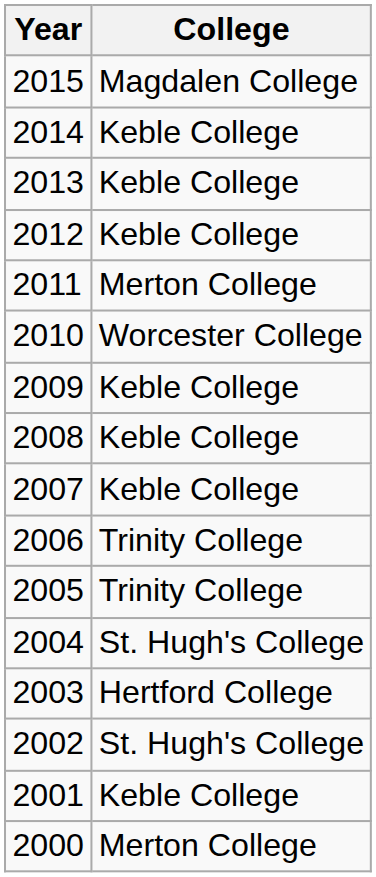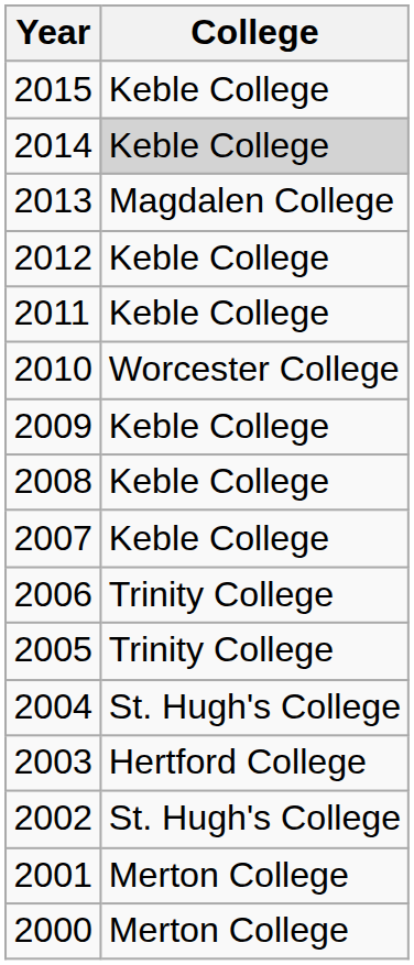 <table class="wikitable">
 <tr>
 <th>Year</th>
 <th>College</th>
 </tr>
 <tr>
 <td>2015</td>
-<td>Magdalen College</td>
+<td>Keble College</td>
 </tr>
 <tr>
 <td>2014</td>
-<td>Keble College</td>
+<td style="background: lightgrey;">Keble College</td>
 </tr>
 <tr>
 <td>2013</td>
-<td>Keble College</td>
+<td>Magdalen College</td>
 </tr>
 <tr>
 <td>2012</td>
 <td>Keble College</td>
 </tr>
 <tr>
 <td>2011</td>
-<td>Merton College</td>
+<td>Keble College</td>
 </tr>
 <tr>
 <td>2010</td>
 <td>Worcester College</td>
 </tr>
 <tr>
 <td>2009</td>
 <td>Keble College</td>
 </tr>
 <tr>
 <td>2008</td>
 <td>Keble College</td>
 </tr>
 <tr>
 <td>2007</td>
 <td>Keble College</td>
 </tr>
 <tr>
 <td>2006</td>
 <td>Trinity College</td>
 </tr>
 <tr>
 <td>2005</td>
 <td>Trinity College</td>
 </tr>
 <tr>
 <td>2004</td>
 <td>St. Hugh's College</td>
 </tr>
 <tr>
 <td>2003</td>
 <td>Hertford College</td>
 </tr>
 <tr>
 <td>2002</td>
 <td>St. Hugh's College</td>
 </tr>
 <tr>
 <td>2001</td>
-<td>Keble College</td>
+<td>Merton College</td>
 </tr>
 <tr>
 <td>2000</td>
 <td>Merton College</td>
 </tr>
 </table>
